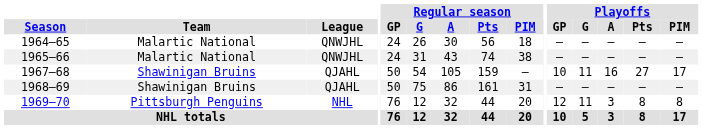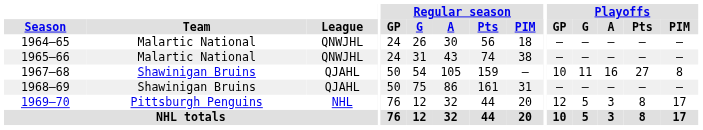 <table border="0" cellpadding="1" cellspacing="0" style="text-align:center; width:60em;">
 <tr bgcolor="#e0e0e0">
 <th colspan="3" bgcolor="#ffffff"></th>
 <th rowspan="100" bgcolor="#ffffff"></th>
 <th colspan="5"><a href='#'>Regular season</a></th>
 <th rowspan="100" bgcolor="#ffffff"></th>
 <th colspan="5"><a href='#'>Playoffs</a></th>
 </tr>
 <tr bgcolor="#e0e0e0">
 <th><a href='#'>Season</a></th>
 <th>Team</th>
 <th>League</th>
 <th>GP</th>
 <th><a href='#'>G</a></th>
 <th><a href='#'>A</a></th>
 <th><a href='#'>Pts</a></th>
 <th><a href='#'>PIM</a></th>
 <th>GP</th>
 <th>G</th>
 <th>A</th>
 <th>Pts</th>
 <th>PIM</th>
 </tr>
 <tr>
 <td>1964–65</td>
 <td>Malartic National</td>
 <td>QNWJHL</td>
 <td>24</td>
 <td>26</td>
 <td>30</td>
 <td>56</td>
 <td>18</td>
 <td>—</td>
 <td>—</td>
 <td>—</td>
 <td>—</td>
 <td>—</td>
 </tr>
 <tr bgcolor="#f0f0f0">
 <td>1965–66</td>
 <td>Malartic National</td>
 <td>QNWJHL</td>
 <td>24</td>
 <td>31</td>
 <td>43</td>
 <td>74</td>
 <td>38</td>
 <td>—</td>
 <td>—</td>
 <td>—</td>
 <td>—</td>
 <td>—</td>
 </tr>
 <tr>
 <td>1967–68</td>
 <td><a href='#'>Shawinigan Bruins</a></td>
 <td>QJAHL</td>
 <td>50</td>
 <td>54</td>
 <td>105</td>
 <td>159</td>
 <td>—</td>
 <td>10</td>
 <td>11</td>
 <td>16</td>
 <td>27</td>
-<td>17</td>
+<td>8</td>
 </tr>
 <tr bgcolor="#f0f0f0">
 <td>1968–69</td>
 <td>Shawinigan Bruins</td>
 <td>QJAHL</td>
 <td>50</td>
 <td>75</td>
 <td>86</td>
 <td>161</td>
 <td>31</td>
 <td>—</td>
 <td>—</td>
 <td>—</td>
 <td>—</td>
 <td>—</td>
 </tr>
 <tr>
 <td><a href='#'>1969–70</a></td>
 <td><a href='#'>Pittsburgh Penguins</a></td>
 <td><a href='#'>NHL</a></td>
 <td>76</td>
 <td>12</td>
 <td>32</td>
 <td>44</td>
 <td>20</td>
 <td>12</td>
-<td>11</td>
+<td>5</td>
 <td>3</td>
 <td>8</td>
-<td>8</td>
+<td>17</td>
 </tr>
 <tr bgcolor="#e0e0e0">
 <th colspan="3">NHL totals</th>
 <th>76</th>
 <th>12</th>
 <th>32</th>
 <th>44</th>
 <th>20</th>
 <th>10</th>
 <th>5</th>
 <th>3</th>
 <th>8</th>
 <th>17</th>
 </tr>
 </table>
